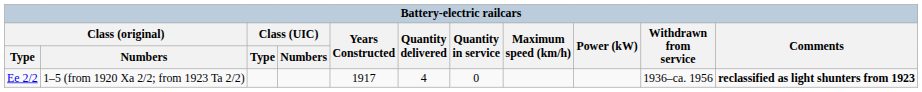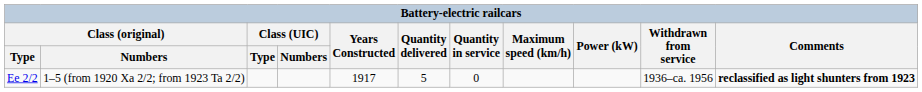 <table class="wikitable sortable" style=text-align:center>
 <tr>
 <th colspan = "11"  style="background:#BBCCDD">Battery-electric railcars</th>
 </tr>
 <tr>
 <th colspan = "2">Class (original)</th>
 <th colspan = "2">Class (UIC)</th>
 <th rowspan = "2">Years<br>Constructed</th>
 <th rowspan = "2">Quantity<br>delivered</th>
 <th rowspan = "2">Quantity<br>in service</th>
 <th rowspan = "2">Maximum<br>speed (km/h)</th>
 <th rowspan = "2">Power (kW)</th>
 <th rowspan = "2">Withdrawn<br>from<br>service</th>
 <th rowspan = "2">Comments</th>
 </tr>
 <tr>
 <th>Type</th>
 <th>Numbers</th>
 <th>Type</th>
 <th>Numbers</th>
 </tr>
 <tr>
 <td><a href='#'>Ee 2/2</a></td>
 <td>1–5 (from 1920 Xa 2/2; from 1923 Ta 2/2)</td>
 <td></td>
 <td></td>
 <td>1917</td>
-<td>4</td>
+<td>5</td>
 <td>0</td>
 <td></td>
 <td></td>
 <td>1936–ca. 1956</td>
 <td align=left><strong>reclassified as light shunters from 1923</strong></td>
 </tr>
 </table>
